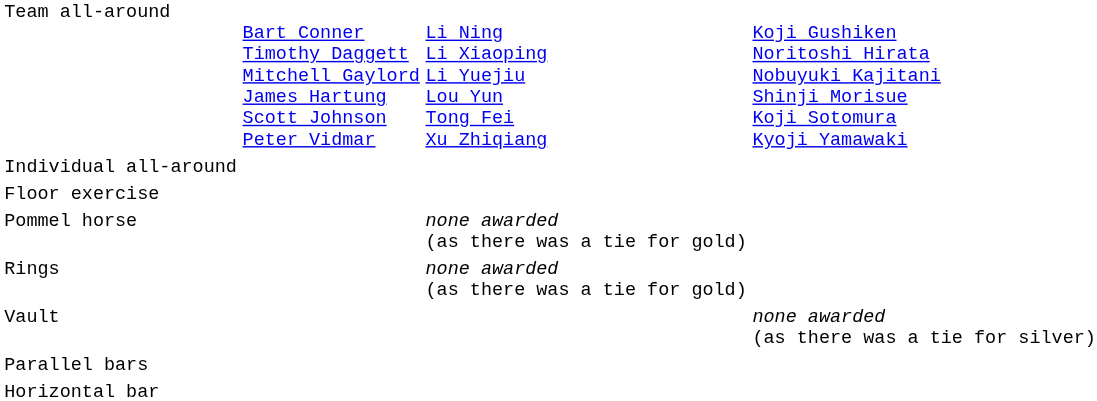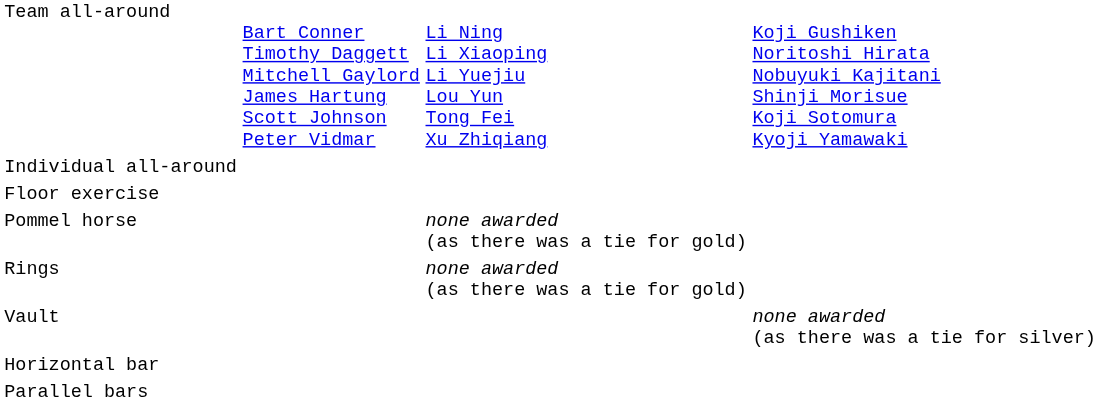 <table>
 <tr valign="top">
 <td>Team all-around<br></td>
 <td><br><a href='#'>Bart Conner</a><br><a href='#'>Timothy Daggett</a><br><a href='#'>Mitchell Gaylord</a><br><a href='#'>James Hartung</a><br><a href='#'>Scott Johnson</a><br><a href='#'>Peter Vidmar</a></td>
 <td><br><a href='#'>Li Ning</a><br><a href='#'>Li Xiaoping</a><br><a href='#'>Li Yuejiu</a><br><a href='#'>Lou Yun</a><br><a href='#'>Tong Fei</a><br><a href='#'>Xu Zhiqiang</a></td>
 <td><br><a href='#'>Koji Gushiken</a><br><a href='#'>Noritoshi Hirata</a><br><a href='#'>Nobuyuki Kajitani</a><br><a href='#'>Shinji Morisue</a><br><a href='#'>Koji Sotomura</a><br><a href='#'>Kyoji Yamawaki</a></td>
 </tr>
 <tr valign="top">
 <td>Individual all-around<br></td>
 <td></td>
 <td></td>
 <td></td>
 </tr>
 <tr valign="top">
 <td rowspan=2>Floor exercise<br></td>
 <td rowspan=2></td>
 <td rowspan=2></td>
 <td></td>
 </tr>
 <tr>
 <td></td>
 </tr>
 <tr valign="top">
 <td rowspan=2>Pommel horse<br></td>
 <td></td>
 <td rowspan=2><em>none awarded</em><br>(as there was a tie for gold)</td>
 <td rowspan=2></td>
 </tr>
 <tr>
 <td></td>
 </tr>
 <tr valign="top">
 <td rowspan=2>Rings<br></td>
 <td></td>
 <td rowspan=2><em>none awarded</em><br>(as there was a tie for gold)</td>
 <td rowspan=2></td>
 </tr>
 <tr>
 <td></td>
 </tr>
 <tr valign="top">
 <td rowspan=4>Vault<br></td>
 <td rowspan=4></td>
 <td></td>
 <td rowspan=4><em>none awarded</em><br>(as there was a tie for silver)</td>
 </tr>
 <tr>
 <td></td>
 </tr>
 <tr>
 <td></td>
 </tr>
 <tr>
 <td></td>
 </tr>
 <tr valign="top">
+<td>Horizontal bar<br></td>
+<td></td>
+<td></td>
+<td></td>
+</tr>
+<tr valign="top">
 <td>Parallel bars<br></td>
 <td></td>
 <td></td>
 <td></td>
 </tr>
-<tr valign="top">
-<td>Horizontal bar<br></td>
-<td></td>
-<td></td>
-<td></td>
-</tr>
 </table>
